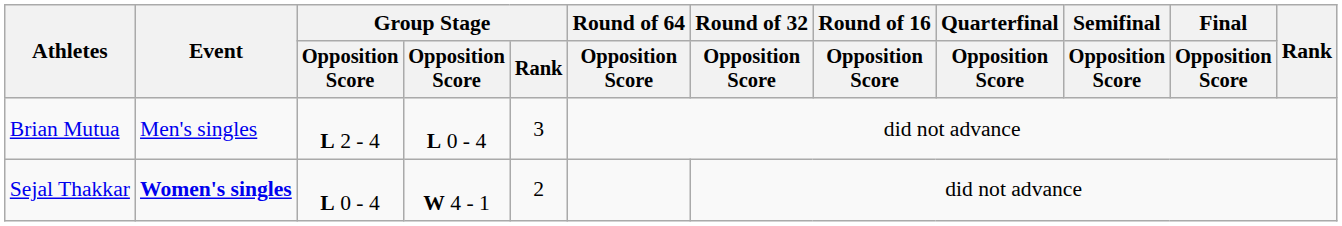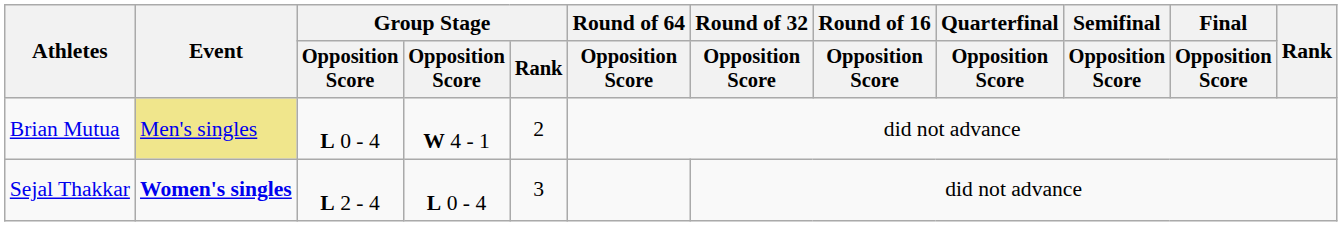 <table class="wikitable" style="font-size:90%">
 <tr>
 <th rowspan=2>Athletes</th>
 <th rowspan=2>Event</th>
 <th colspan=3>Group Stage</th>
 <th>Round of 64</th>
 <th>Round of 32</th>
 <th>Round of 16</th>
 <th>Quarterfinal</th>
 <th>Semifinal</th>
 <th>Final</th>
 <th rowspan=2>Rank</th>
 </tr>
 <tr style="font-size:95%">
 <th>Opposition<br>Score</th>
 <th>Opposition<br>Score</th>
 <th>Rank</th>
 <th>Opposition<br>Score</th>
 <th>Opposition<br>Score</th>
 <th>Opposition<br>Score</th>
 <th>Opposition<br>Score</th>
 <th>Opposition<br>Score</th>
 <th>Opposition<br>Score</th>
 </tr>
 <tr align=center>
 <td align=left><a href='#'>Brian Mutua</a></td>
-<td align=left><a href='#'>Men's singles</a></td>
-<td><br><strong>L</strong> 2 - 4</td>
+<td align=left style="background: khaki;"><a href='#'>Men's singles</a></td>
 <td><br><strong>L</strong> 0 - 4</td>
-<td>3</td>
+<td><br><strong>W</strong> 4 - 1</td>
+<td>2</td>
 <td colspan=7>did not advance</td>
 </tr>
 <tr align=center>
 <td align=left><a href='#'>Sejal Thakkar</a></td>
 <td align=left><strong><a href='#'>Women's singles</a></strong></td>
+<td><br><strong>L</strong> 2 - 4</td>
 <td><br><strong>L</strong> 0 - 4</td>
-<td><br><strong>W</strong> 4 - 1</td>
-<td>2</td>
+<td>3</td>
 <td></td>
 <td colspan=6>did not advance</td>
 </tr>
 </table>
